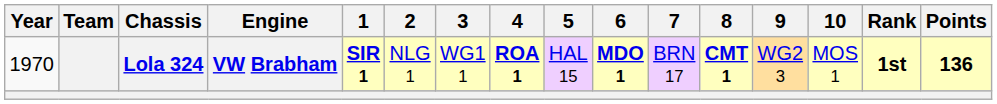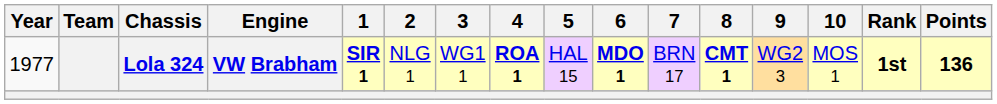 <table class="wikitable" style="text-align:center; font-size:90%">
 <tr>
 <th>Year</th>
 <th>Team</th>
 <th>Chassis</th>
 <th>Engine</th>
 <th>1</th>
 <th>2</th>
 <th>3</th>
 <th>4</th>
 <th>5</th>
 <th>6</th>
 <th>7</th>
 <th>8</th>
 <th>9</th>
 <th>10</th>
 <th>Rank</th>
 <th>Points</th>
 </tr>
 <tr>
-<td>1970</td>
+<td>1977</td>
 <th></th>
 <th><a href='#'>Lola 324</a></th>
 <th><a href='#'>VW</a> <a href='#'>Brabham</a></th>
 <td style="background:#FFFFBF;"><strong><a href='#'>SIR</a><br><small>1</small></strong></td>
 <td style="background:#FFFFBF;"><a href='#'>NLG</a><br><small>1</small></td>
 <td style="background:#FFFFBF;"><a href='#'>WG1</a><br><small>1</small></td>
 <td style="background:#FFFFBF;"><strong><a href='#'>ROA</a><br><small>1</small></strong></td>
 <td style="background:#EFCFFF;"><a href='#'>HAL</a><br><small>15</small></td>
 <td style="background:#FFFFBF;"><strong><a href='#'>MDO</a><br><small>1</small></strong></td>
 <td style="background:#EFCFFF;"><a href='#'>BRN</a><br><small>17</small></td>
 <td style="background:#FFFFBF;"><strong><a href='#'>CMT</a><br><small>1</small></strong></td>
 <td style="background:#FFDF9F;"><a href='#'>WG2</a><br><small>3</small></td>
 <td style="background:#FFFFBF;"><a href='#'>MOS</a><br><small>1</small></td>
 <td style="background:#FFFFBF;"><strong>1st</strong></td>
 <td style="background:#FFFFBF;"><strong>136</strong></td>
 </tr>
 <tr>
 <th colspan="16"></th>
 </tr>
 </table>
